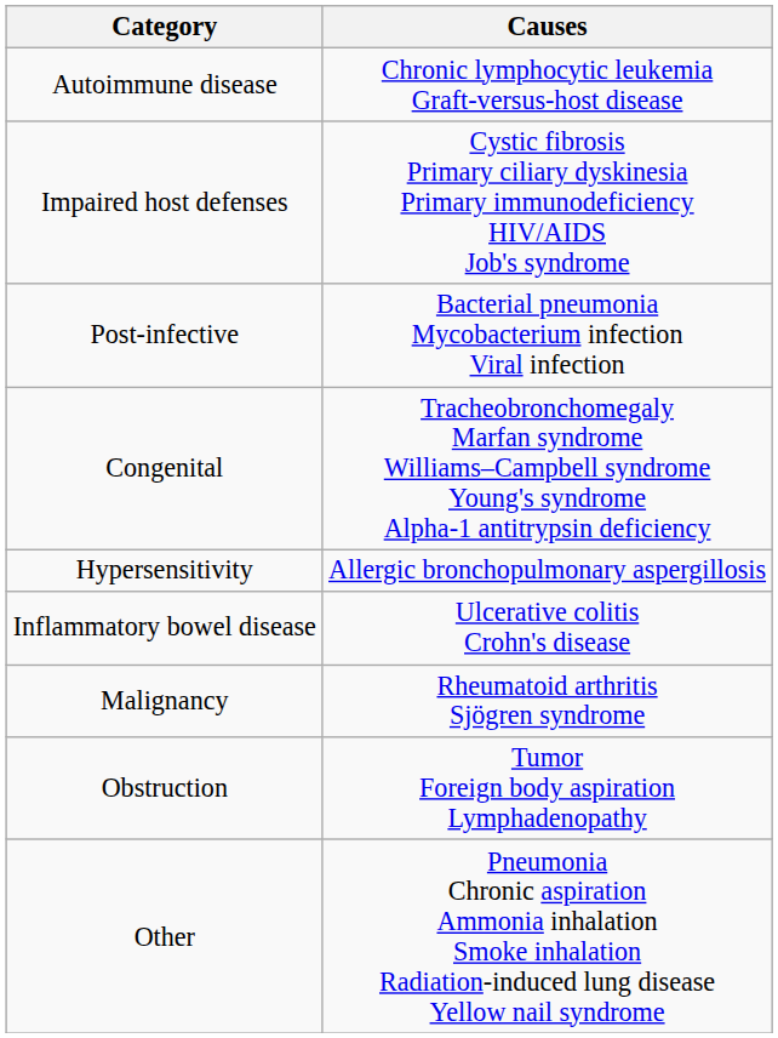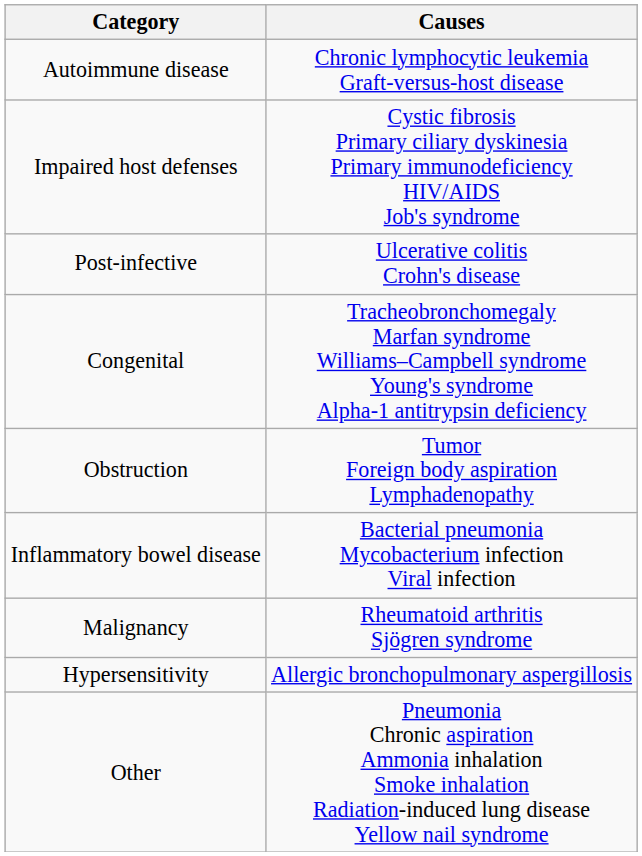 <table class="wikitable sortable" style="float: right; margin-left:15px; text-align:center">
 <tr>
 <th>Category</th>
 <th>Causes</th>
 </tr>
 <tr>
 <td>Autoimmune disease</td>
 <td><a href='#'>Chronic lymphocytic leukemia</a><br><a href='#'>Graft-versus-host disease</a></td>
 </tr>
 <tr>
 <td>Impaired host defenses</td>
 <td><a href='#'>Cystic fibrosis</a><br><a href='#'>Primary ciliary dyskinesia</a><br><a href='#'>Primary immunodeficiency</a><br><a href='#'>HIV/AIDS</a><br><a href='#'>Job's syndrome</a></td>
 </tr>
 <tr>
 <td>Post-infective</td>
-<td><a href='#'>Bacterial pneumonia</a><br><a href='#'>Mycobacterium</a> infection<br><a href='#'>Viral</a> infection</td>
+<td><a href='#'>Ulcerative colitis</a><br><a href='#'>Crohn's disease</a></td>
 </tr>
 <tr>
 <td>Congenital</td>
 <td><a href='#'>Tracheobronchomegaly</a><br><a href='#'>Marfan syndrome</a><br><a href='#'>Williams–Campbell syndrome</a><br><a href='#'>Young's syndrome</a><br><a href='#'>Alpha-1 antitrypsin deficiency</a></td>
 </tr>
 <tr>
-<td>Hypersensitivity</td>
-<td><a href='#'>Allergic bronchopulmonary aspergillosis</a></td>
+<td>Obstruction</td>
+<td><a href='#'>Tumor</a><br><a href='#'>Foreign body aspiration</a><br><a href='#'>Lymphadenopathy</a></td>
 </tr>
 <tr>
 <td>Inflammatory bowel disease</td>
-<td><a href='#'>Ulcerative colitis</a><br><a href='#'>Crohn's disease</a></td>
+<td><a href='#'>Bacterial pneumonia</a><br><a href='#'>Mycobacterium</a> infection<br><a href='#'>Viral</a> infection</td>
 </tr>
 <tr>
 <td>Malignancy</td>
 <td><a href='#'>Rheumatoid arthritis</a><br><a href='#'>Sjögren syndrome</a></td>
 </tr>
 <tr>
-<td>Obstruction</td>
-<td><a href='#'>Tumor</a><br><a href='#'>Foreign body aspiration</a><br><a href='#'>Lymphadenopathy</a></td>
+<td>Hypersensitivity</td>
+<td><a href='#'>Allergic bronchopulmonary aspergillosis</a></td>
 </tr>
 <tr>
 <td>Other</td>
 <td><a href='#'>Pneumonia</a><br>Chronic <a href='#'>aspiration</a><br><a href='#'>Ammonia</a> inhalation<br><a href='#'>Smoke inhalation</a><br><a href='#'>Radiation</a>-induced lung disease<br><a href='#'>Yellow nail syndrome</a></td>
 </tr>
 </table>
